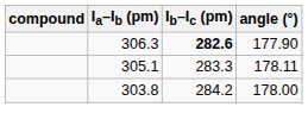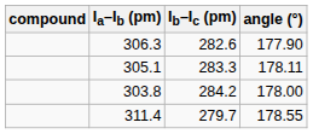 <table class="wikitable" style="text-align:right">
 <tr>
 <th>compound</th>
 <th>I<sub>a</sub>–I<sub>b</sub> (pm)</th>
 <th>I<sub>b</sub>–I<sub>c</sub> (pm)</th>
 <th>angle (°)</th>
 </tr>
 <tr>
 <td></td>
 <td>306.3</td>
-<td><strong>282.6</strong></td>
+<td>282.6</td>
 <td>177.90</td>
 </tr>
 <tr>
 <td></td>
 <td>305.1</td>
 <td>283.3</td>
 <td>178.11</td>
 </tr>
 <tr>
 <td></td>
 <td>303.8</td>
 <td>284.2</td>
 <td>178.00</td>
 </tr>
+<tr>
+<td></td>
+<td>311.4</td>
+<td>279.7</td>
+<td>178.55</td>
+</tr>
 </table>
